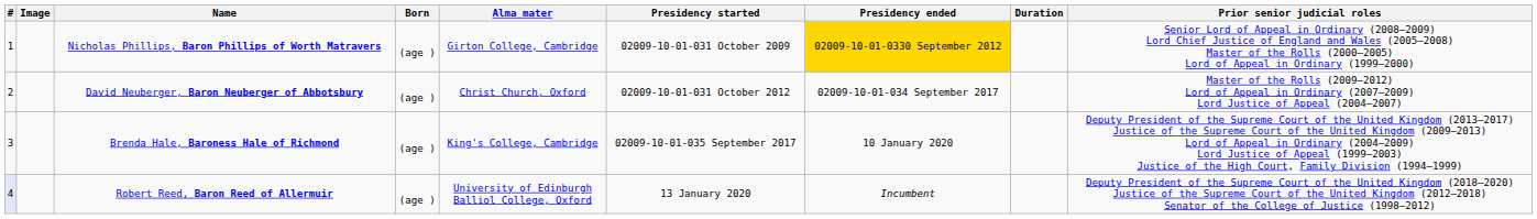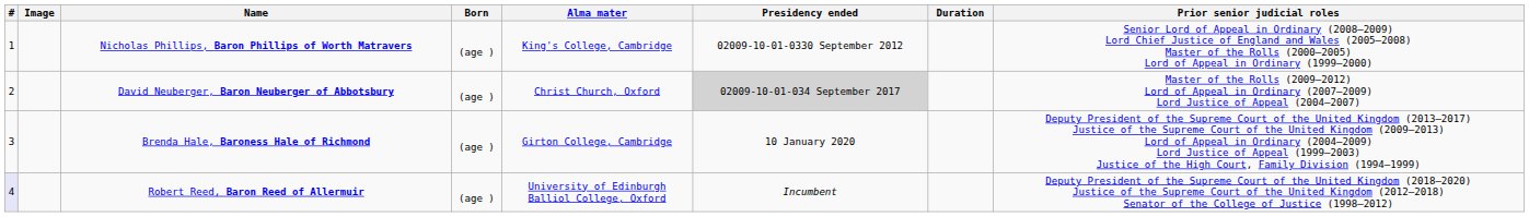 <table class="wikitable sortable" style="text-align:center; margin:auto; width:100%;">
 <tr>
 <th>#</th>
 <th>Image</th>
 <th>Name</th>
 <th>Born</th>
 <th><a href='#'>Alma mater</a></th>
-<th>Presidency started</th>
 <th>Presidency ended</th>
 <th>Duration</th>
 <th class="unsortable">Prior senior judicial roles</th>
 </tr>
 <tr>
 <td>1</td>
 <td></td>
 <td><a href='#'>Nicholas Phillips, <strong>Baron Phillips of Worth Matravers</strong></a></td>
 <td><br>(age )</td>
-<td><a href='#'>Girton College, Cambridge</a></td>
-<td><span>02009-10-01-03</span>1 October 2009</td>
-<td style="background: gold;"><span>02009-10-01-03</span>30 September 2012</td>
+<td><a href='#'>King's College, Cambridge</a></td>
+<td><span>02009-10-01-03</span>30 September 2012</td>
 <td></td>
 <td><a href='#'>Senior Lord of Appeal in Ordinary</a> (2008–2009)<br><a href='#'>Lord Chief Justice of England and Wales</a> (2005–2008)<br><a href='#'>Master of the Rolls</a> (2000–2005)<br> <a href='#'>Lord of Appeal in Ordinary</a> (1999–2000)</td>
 </tr>
 <tr>
 <td>2</td>
 <td></td>
 <td><a href='#'>David Neuberger, <strong>Baron Neuberger of Abbotsbury</strong></a></td>
 <td><br>(age )</td>
 <td><a href='#'>Christ Church, Oxford</a></td>
-<td><span>02009-10-01-03</span>1 October 2012</td>
-<td><span>02009-10-01-03</span>4 September 2017</td>
+<td style="background: lightgrey;"><span>02009-10-01-03</span>4 September 2017</td>
 <td></td>
 <td><a href='#'>Master of the Rolls</a> (2009–2012)<br> <a href='#'>Lord of Appeal in Ordinary</a> (2007–2009)<br><a href='#'>Lord Justice of Appeal</a> (2004–2007)</td>
 </tr>
 <tr>
 <td>3</td>
 <td></td>
 <td><a href='#'>Brenda Hale, <strong>Baroness Hale of Richmond</strong></a></td>
 <td><br>(age )</td>
-<td><a href='#'>King's College, Cambridge</a></td>
-<td><span>02009-10-01-03</span>5 September 2017</td>
+<td><a href='#'>Girton College, Cambridge</a></td>
 <td>10 January 2020</td>
 <td></td>
 <td><a href='#'>Deputy President of the Supreme Court of the United Kingdom</a> (2013–2017)<br><a href='#'>Justice of the Supreme Court of the United Kingdom</a> (2009–2013)<br><a href='#'>Lord of Appeal in Ordinary</a> (2004–2009)<br><a href='#'>Lord Justice of Appeal</a> (1999–2003)<br><a href='#'>Justice of the High Court</a>, <a href='#'>Family Division</a> (1994–1999)</td>
 </tr>
 <tr>
 <td style="background: lavender;">4</td>
 <td></td>
 <td><a href='#'>Robert Reed, <strong>Baron Reed of Allermuir</strong></a></td>
 <td><br>(age )</td>
 <td><a href='#'>University of Edinburgh</a><br><a href='#'>Balliol College, Oxford</a></td>
-<td>13 January 2020</td>
 <td><em>Incumbent</em></td>
 <td></td>
 <td><a href='#'>Deputy President of the Supreme Court of the United Kingdom</a> (2018–2020)<br><a href='#'>Justice of the Supreme Court of the United Kingdom</a> (2012–2018)<br><a href='#'>Senator of the College of Justice</a> (1998–2012)</td>
 </tr>
 </table>
